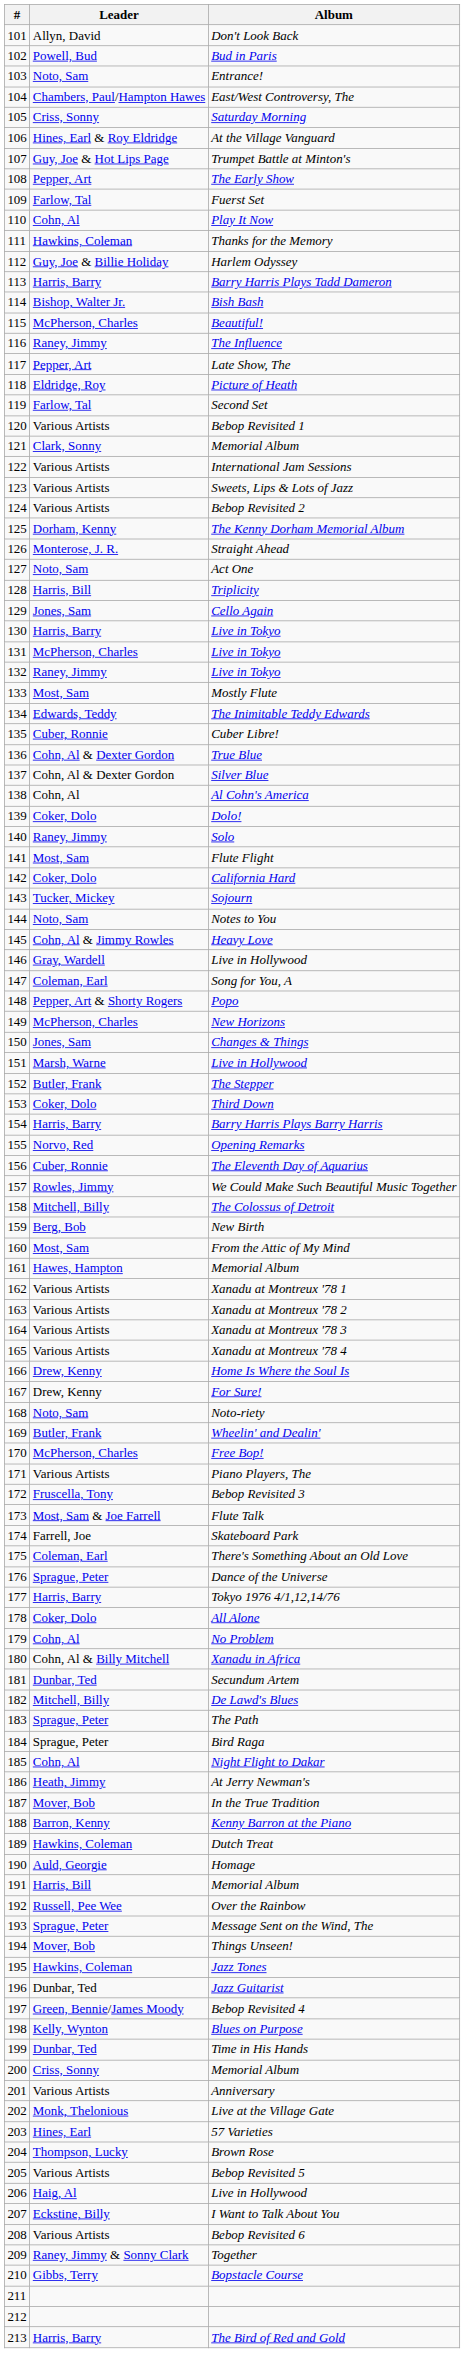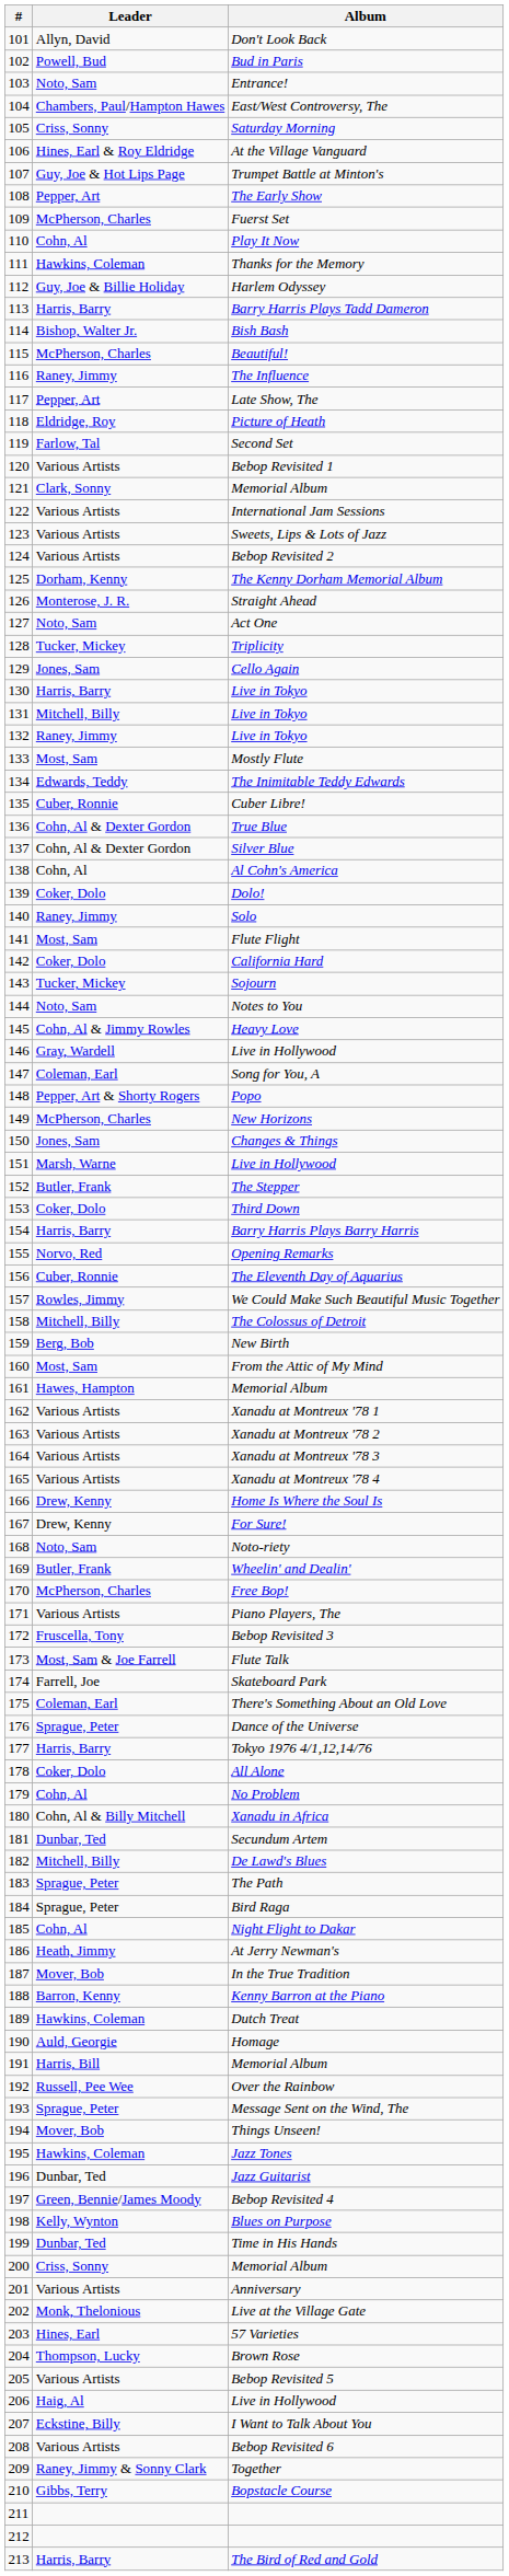 <table class="wikitable sortable">
 <tr>
 <th>#</th>
 <th>Leader</th>
 <th>Album</th>
 </tr>
 <tr>
 <td>101</td>
 <td>Allyn, David</td>
 <td><em>Don't Look Back</em></td>
 </tr>
 <tr>
 <td>102</td>
 <td><a href='#'>Powell, Bud</a></td>
 <td><em><a href='#'>Bud in Paris</a></em></td>
 </tr>
 <tr>
 <td>103</td>
 <td><a href='#'>Noto, Sam</a></td>
 <td><em>Entrance!</em></td>
 </tr>
 <tr>
 <td>104</td>
 <td><a href='#'>Chambers, Paul</a>/<a href='#'>Hampton Hawes</a></td>
 <td><em>East/West Controversy, The</em></td>
 </tr>
 <tr>
 <td>105</td>
 <td><a href='#'>Criss, Sonny</a></td>
 <td><em><a href='#'>Saturday Morning</a></em></td>
 </tr>
 <tr>
 <td>106</td>
 <td><a href='#'>Hines, Earl</a> & <a href='#'>Roy Eldridge</a></td>
 <td><em>At the Village Vanguard</em></td>
 </tr>
 <tr>
 <td>107</td>
 <td><a href='#'>Guy, Joe</a> & <a href='#'>Hot Lips Page</a></td>
 <td><em>Trumpet Battle at Minton's</em></td>
 </tr>
 <tr>
 <td>108</td>
 <td><a href='#'>Pepper, Art</a></td>
 <td><em><a href='#'>The Early Show</a></em></td>
 </tr>
 <tr>
 <td>109</td>
-<td><a href='#'>Farlow, Tal</a></td>
+<td><a href='#'>McPherson, Charles</a></td>
 <td><em>Fuerst Set</em></td>
 </tr>
 <tr>
 <td>110</td>
 <td><a href='#'>Cohn, Al</a></td>
 <td><em><a href='#'>Play It Now</a></em></td>
 </tr>
 <tr>
 <td>111</td>
 <td><a href='#'>Hawkins, Coleman</a></td>
 <td><em>Thanks for the Memory</em></td>
 </tr>
 <tr>
 <td>112</td>
 <td><a href='#'>Guy, Joe</a> & <a href='#'>Billie Holiday</a></td>
 <td><em>Harlem Odyssey</em></td>
 </tr>
 <tr>
 <td>113</td>
 <td><a href='#'>Harris, Barry</a></td>
 <td><em><a href='#'>Barry Harris Plays Tadd Dameron</a></em></td>
 </tr>
 <tr>
 <td>114</td>
 <td><a href='#'>Bishop, Walter Jr.</a></td>
 <td><em><a href='#'>Bish Bash</a></em></td>
 </tr>
 <tr>
 <td>115</td>
 <td><a href='#'>McPherson, Charles</a></td>
 <td><em><a href='#'>Beautiful!</a></em></td>
 </tr>
 <tr>
 <td>116</td>
 <td><a href='#'>Raney, Jimmy</a></td>
 <td><em><a href='#'>The Influence</a></em></td>
 </tr>
 <tr>
 <td>117</td>
 <td><a href='#'>Pepper, Art</a></td>
 <td><em>Late Show, The</em></td>
 </tr>
 <tr>
 <td>118</td>
 <td><a href='#'>Eldridge, Roy</a></td>
 <td><em><a href='#'>Picture of Heath</a></em></td>
 </tr>
 <tr>
 <td>119</td>
 <td><a href='#'>Farlow, Tal</a></td>
 <td><em>Second Set</em></td>
 </tr>
 <tr>
 <td>120</td>
 <td>Various Artists</td>
 <td><em>Bebop Revisited 1</em></td>
 </tr>
 <tr>
 <td>121</td>
 <td><a href='#'>Clark, Sonny</a></td>
 <td><em>Memorial Album</em></td>
 </tr>
 <tr>
 <td>122</td>
 <td>Various Artists</td>
 <td><em>International Jam Sessions</em></td>
 </tr>
 <tr>
 <td>123</td>
 <td>Various Artists</td>
 <td><em>Sweets, Lips & Lots of Jazz</em></td>
 </tr>
 <tr>
 <td>124</td>
 <td>Various Artists</td>
 <td><em>Bebop Revisited 2</em></td>
 </tr>
 <tr>
 <td>125</td>
 <td><a href='#'>Dorham, Kenny</a></td>
 <td><em><a href='#'>The Kenny Dorham Memorial Album</a></em></td>
 </tr>
 <tr>
 <td>126</td>
 <td><a href='#'>Monterose, J. R.</a></td>
 <td><em>Straight Ahead</em></td>
 </tr>
 <tr>
 <td>127</td>
 <td><a href='#'>Noto, Sam</a></td>
 <td><em>Act One</em></td>
 </tr>
 <tr>
 <td>128</td>
-<td><a href='#'>Harris, Bill</a></td>
+<td><a href='#'>Tucker, Mickey</a></td>
 <td><em><a href='#'>Triplicity</a></em></td>
 </tr>
 <tr>
 <td>129</td>
 <td><a href='#'>Jones, Sam</a></td>
 <td><em><a href='#'>Cello Again</a></em></td>
 </tr>
 <tr>
 <td>130</td>
 <td><a href='#'>Harris, Barry</a></td>
 <td><em><a href='#'>Live in Tokyo</a></em></td>
 </tr>
 <tr>
 <td>131</td>
-<td><a href='#'>McPherson, Charles</a></td>
+<td><a href='#'>Mitchell, Billy</a></td>
 <td><em><a href='#'>Live in Tokyo</a></em></td>
 </tr>
 <tr>
 <td>132</td>
 <td><a href='#'>Raney, Jimmy</a></td>
 <td><em><a href='#'>Live in Tokyo</a></em></td>
 </tr>
 <tr>
 <td>133</td>
 <td><a href='#'>Most, Sam</a></td>
 <td><em>Mostly Flute</em></td>
 </tr>
 <tr>
 <td>134</td>
 <td><a href='#'>Edwards, Teddy</a></td>
 <td><em><a href='#'>The Inimitable Teddy Edwards</a></em></td>
 </tr>
 <tr>
 <td>135</td>
 <td><a href='#'>Cuber, Ronnie</a></td>
 <td><em>Cuber Libre!</em></td>
 </tr>
 <tr>
 <td>136</td>
 <td><a href='#'>Cohn, Al</a> & <a href='#'>Dexter Gordon</a></td>
 <td><em><a href='#'>True Blue</a></em></td>
 </tr>
 <tr>
 <td>137</td>
 <td>Cohn, Al & Dexter Gordon</td>
 <td><em><a href='#'>Silver Blue</a></em></td>
 </tr>
 <tr>
 <td>138</td>
 <td>Cohn, Al</td>
 <td><em><a href='#'>Al Cohn's America</a></em></td>
 </tr>
 <tr>
 <td>139</td>
 <td><a href='#'>Coker, Dolo</a></td>
 <td><em><a href='#'>Dolo!</a></em></td>
 </tr>
 <tr>
 <td>140</td>
 <td><a href='#'>Raney, Jimmy</a></td>
 <td><em><a href='#'>Solo</a></em></td>
 </tr>
 <tr>
 <td>141</td>
 <td><a href='#'>Most, Sam</a></td>
 <td><em>Flute Flight</em></td>
 </tr>
 <tr>
 <td>142</td>
 <td><a href='#'>Coker, Dolo</a></td>
 <td><em><a href='#'>California Hard</a></em></td>
 </tr>
 <tr>
 <td>143</td>
 <td><a href='#'>Tucker, Mickey</a></td>
 <td><em><a href='#'>Sojourn</a></em></td>
 </tr>
 <tr>
 <td>144</td>
 <td><a href='#'>Noto, Sam</a></td>
 <td><em>Notes to You</em></td>
 </tr>
 <tr>
 <td>145</td>
 <td><a href='#'>Cohn, Al</a> & <a href='#'>Jimmy Rowles</a></td>
 <td><em><a href='#'>Heavy Love</a></em></td>
 </tr>
 <tr>
 <td>146</td>
 <td><a href='#'>Gray, Wardell</a></td>
 <td><em>Live in Hollywood</em></td>
 </tr>
 <tr>
 <td>147</td>
 <td><a href='#'>Coleman, Earl</a></td>
 <td><em>Song for You, A</em></td>
 </tr>
 <tr>
 <td>148</td>
 <td><a href='#'>Pepper, Art</a> & <a href='#'>Shorty Rogers</a></td>
 <td><em><a href='#'>Popo</a></em></td>
 </tr>
 <tr>
 <td>149</td>
 <td><a href='#'>McPherson, Charles</a></td>
 <td><em><a href='#'>New Horizons</a></em></td>
 </tr>
 <tr>
 <td>150</td>
 <td><a href='#'>Jones, Sam</a></td>
 <td><em><a href='#'>Changes & Things</a></em></td>
 </tr>
 <tr>
 <td>151</td>
 <td><a href='#'>Marsh, Warne</a></td>
 <td><em><a href='#'>Live in Hollywood</a></em></td>
 </tr>
 <tr>
 <td>152</td>
 <td><a href='#'>Butler, Frank</a></td>
 <td><em><a href='#'>The Stepper</a></em></td>
 </tr>
 <tr>
 <td>153</td>
 <td><a href='#'>Coker, Dolo</a></td>
 <td><em><a href='#'>Third Down</a></em></td>
 </tr>
 <tr>
 <td>154</td>
 <td><a href='#'>Harris, Barry</a></td>
 <td><em><a href='#'>Barry Harris Plays Barry Harris</a></em></td>
 </tr>
 <tr>
 <td>155</td>
 <td><a href='#'>Norvo, Red</a></td>
 <td><em><a href='#'>Opening Remarks</a></em></td>
 </tr>
 <tr>
 <td>156</td>
 <td><a href='#'>Cuber, Ronnie</a></td>
 <td><em><a href='#'>The Eleventh Day of Aquarius</a></em></td>
 </tr>
 <tr>
 <td>157</td>
 <td><a href='#'>Rowles, Jimmy</a></td>
 <td><em>We Could Make Such Beautiful Music Together</em></td>
 </tr>
 <tr>
 <td>158</td>
 <td><a href='#'>Mitchell, Billy</a></td>
 <td><em><a href='#'>The Colossus of Detroit</a></em></td>
 </tr>
 <tr>
 <td>159</td>
 <td><a href='#'>Berg, Bob</a></td>
 <td><em>New Birth</em></td>
 </tr>
 <tr>
 <td>160</td>
 <td><a href='#'>Most, Sam</a></td>
 <td><em>From the Attic of My Mind</em></td>
 </tr>
 <tr>
 <td>161</td>
 <td><a href='#'>Hawes, Hampton</a></td>
 <td><em>Memorial Album</em></td>
 </tr>
 <tr>
 <td>162</td>
 <td>Various Artists</td>
 <td><em>Xanadu at Montreux '78 1</em></td>
 </tr>
 <tr>
 <td>163</td>
 <td>Various Artists</td>
 <td><em>Xanadu at Montreux '78 2</em></td>
 </tr>
 <tr>
 <td>164</td>
 <td>Various Artists</td>
 <td><em>Xanadu at Montreux '78 3</em></td>
 </tr>
 <tr>
 <td>165</td>
 <td>Various Artists</td>
 <td><em>Xanadu at Montreux '78 4</em></td>
 </tr>
 <tr>
 <td>166</td>
 <td><a href='#'>Drew, Kenny</a></td>
 <td><em><a href='#'>Home Is Where the Soul Is</a></em></td>
 </tr>
 <tr>
 <td>167</td>
 <td>Drew, Kenny</td>
 <td><em><a href='#'>For Sure!</a></em></td>
 </tr>
 <tr>
 <td>168</td>
 <td><a href='#'>Noto, Sam</a></td>
 <td><em>Noto-riety</em></td>
 </tr>
 <tr>
 <td>169</td>
 <td><a href='#'>Butler, Frank</a></td>
 <td><em><a href='#'>Wheelin' and Dealin'</a></em></td>
 </tr>
 <tr>
 <td>170</td>
 <td><a href='#'>McPherson, Charles</a></td>
 <td><em><a href='#'>Free Bop!</a></em></td>
 </tr>
 <tr>
 <td>171</td>
 <td>Various Artists</td>
 <td><em>Piano Players, The</em></td>
 </tr>
 <tr>
 <td>172</td>
 <td><a href='#'>Fruscella, Tony</a></td>
 <td><em>Bebop Revisited 3</em></td>
 </tr>
 <tr>
 <td>173</td>
 <td><a href='#'>Most, Sam</a> & <a href='#'>Joe Farrell</a></td>
 <td><em>Flute Talk</em></td>
 </tr>
 <tr>
 <td>174</td>
 <td>Farrell, Joe</td>
 <td><em>Skateboard Park</em></td>
 </tr>
 <tr>
 <td>175</td>
 <td><a href='#'>Coleman, Earl</a></td>
 <td><em>There's Something About an Old Love</em></td>
 </tr>
 <tr>
 <td>176</td>
 <td><a href='#'>Sprague, Peter</a></td>
 <td><em>Dance of the Universe</em></td>
 </tr>
 <tr>
 <td>177</td>
 <td><a href='#'>Harris, Barry</a></td>
 <td><em>Tokyo 1976 4/1,12,14/76</em></td>
 </tr>
 <tr>
 <td>178</td>
 <td><a href='#'>Coker, Dolo</a></td>
 <td><em><a href='#'>All Alone</a></em></td>
 </tr>
 <tr>
 <td>179</td>
 <td><a href='#'>Cohn, Al</a></td>
 <td><em><a href='#'>No Problem</a></em></td>
 </tr>
 <tr>
 <td>180</td>
 <td>Cohn, Al & <a href='#'>Billy Mitchell</a></td>
 <td><em><a href='#'>Xanadu in Africa</a></em></td>
 </tr>
 <tr>
 <td>181</td>
 <td><a href='#'>Dunbar, Ted</a></td>
 <td><em>Secundum Artem</em></td>
 </tr>
 <tr>
 <td>182</td>
 <td><a href='#'>Mitchell, Billy</a></td>
 <td><em><a href='#'>De Lawd's Blues</a></em></td>
 </tr>
 <tr>
 <td>183</td>
 <td><a href='#'>Sprague, Peter</a></td>
 <td><em>The Path</em></td>
 </tr>
 <tr>
 <td>184</td>
 <td>Sprague, Peter</td>
 <td><em>Bird Raga</em></td>
 </tr>
 <tr>
 <td>185</td>
 <td><a href='#'>Cohn, Al</a></td>
 <td><em><a href='#'>Night Flight to Dakar</a></em></td>
 </tr>
 <tr>
 <td>186</td>
 <td><a href='#'>Heath, Jimmy</a></td>
 <td><em>At Jerry Newman's</em></td>
 </tr>
 <tr>
 <td>187</td>
 <td><a href='#'>Mover, Bob</a></td>
 <td><em>In the True Tradition</em></td>
 </tr>
 <tr>
 <td>188</td>
 <td><a href='#'>Barron, Kenny</a></td>
 <td><em><a href='#'>Kenny Barron at the Piano</a></em></td>
 </tr>
 <tr>
 <td>189</td>
 <td><a href='#'>Hawkins, Coleman</a></td>
 <td><em>Dutch Treat</em></td>
 </tr>
 <tr>
 <td>190</td>
 <td><a href='#'>Auld, Georgie</a></td>
 <td><em>Homage</em></td>
 </tr>
 <tr>
 <td>191</td>
 <td><a href='#'>Harris, Bill</a></td>
 <td><em>Memorial Album</em></td>
 </tr>
 <tr>
 <td>192</td>
 <td><a href='#'>Russell, Pee Wee</a></td>
 <td><em>Over the Rainbow</em></td>
 </tr>
 <tr>
 <td>193</td>
 <td><a href='#'>Sprague, Peter</a></td>
 <td><em>Message Sent on the Wind, The</em></td>
 </tr>
 <tr>
 <td>194</td>
 <td><a href='#'>Mover, Bob</a></td>
 <td><em>Things Unseen!</em></td>
 </tr>
 <tr>
 <td>195</td>
 <td><a href='#'>Hawkins, Coleman</a></td>
 <td><em><a href='#'>Jazz Tones</a></em></td>
 </tr>
 <tr>
 <td>196</td>
 <td>Dunbar, Ted</td>
 <td><em><a href='#'>Jazz Guitarist</a></em></td>
 </tr>
 <tr>
 <td>197</td>
 <td><a href='#'>Green, Bennie</a>/<a href='#'>James Moody</a></td>
 <td><em>Bebop Revisited 4</em></td>
 </tr>
 <tr>
 <td>198</td>
 <td><a href='#'>Kelly, Wynton</a></td>
 <td><em><a href='#'>Blues on Purpose</a></em></td>
 </tr>
 <tr>
 <td>199</td>
 <td><a href='#'>Dunbar, Ted</a></td>
 <td><em>Time in His Hands</em></td>
 </tr>
 <tr>
 <td>200</td>
 <td><a href='#'>Criss, Sonny</a></td>
 <td><em>Memorial Album</em></td>
 </tr>
 <tr>
 <td>201</td>
 <td>Various Artists</td>
 <td><em>Anniversary</em></td>
 </tr>
 <tr>
 <td>202</td>
 <td><a href='#'>Monk, Thelonious</a></td>
 <td><em>Live at the Village Gate</em></td>
 </tr>
 <tr>
 <td>203</td>
 <td><a href='#'>Hines, Earl</a></td>
 <td><em>57 Varieties</em></td>
 </tr>
 <tr>
 <td>204</td>
 <td><a href='#'>Thompson, Lucky</a></td>
 <td><em>Brown Rose</em></td>
 </tr>
 <tr>
 <td>205</td>
 <td>Various Artists</td>
 <td><em>Bebop Revisited 5</em></td>
 </tr>
 <tr>
 <td>206</td>
 <td><a href='#'>Haig, Al</a></td>
 <td><em>Live in Hollywood</em></td>
 </tr>
 <tr>
 <td>207</td>
 <td><a href='#'>Eckstine, Billy</a></td>
 <td><em>I Want to Talk About You</em></td>
 </tr>
 <tr>
 <td>208</td>
 <td>Various Artists</td>
 <td><em>Bebop Revisited 6</em></td>
 </tr>
 <tr>
 <td>209</td>
 <td><a href='#'>Raney, Jimmy</a> & <a href='#'>Sonny Clark</a></td>
 <td><em>Together</em></td>
 </tr>
 <tr>
 <td>210</td>
 <td><a href='#'>Gibbs, Terry</a></td>
 <td><em><a href='#'>Bopstacle Course</a></em></td>
 </tr>
 <tr>
 <td>211</td>
 <td></td>
 <td></td>
 </tr>
 <tr>
 <td>212</td>
 <td></td>
 <td></td>
 </tr>
 <tr>
 <td>213</td>
 <td><a href='#'>Harris, Barry</a></td>
 <td><em><a href='#'>The Bird of Red and Gold</a></em></td>
 </tr>
 </table>
